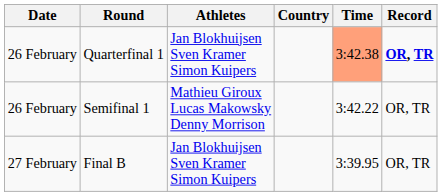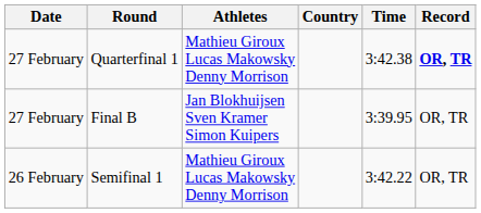 <table class="wikitable">
 <tr>
 <th>Date</th>
 <th>Round</th>
 <th>Athletes</th>
 <th>Country</th>
 <th>Time</th>
 <th>Record</th>
 </tr>
 <tr>
-<td>26 February</td>
+<td>27 February</td>
 <td>Quarterfinal 1</td>
+<td><a href='#'>Mathieu Giroux</a><br><a href='#'>Lucas Makowsky</a><br><a href='#'>Denny Morrison</a></td>
+<td></td>
+<td>3:42.38</td>
+<td><strong><a href='#'>OR</a>, <a href='#'>TR</a></strong></td>
+</tr>
+<tr>
+<td>27 February</td>
+<td>Final B</td>
 <td><a href='#'>Jan Blokhuijsen</a><br><a href='#'>Sven Kramer</a><br><a href='#'>Simon Kuipers</a></td>
 <td></td>
-<td style="background: lightsalmon;">3:42.38</td>
-<td><strong><a href='#'>OR</a>, <a href='#'>TR</a></strong></td>
+<td>3:39.95</td>
+<td>OR, TR</td>
 </tr>
 <tr>
 <td>26 February</td>
 <td>Semifinal 1</td>
 <td><a href='#'>Mathieu Giroux</a><br><a href='#'>Lucas Makowsky</a><br><a href='#'>Denny Morrison</a></td>
 <td></td>
 <td>3:42.22</td>
 <td>OR, TR</td>
 </tr>
-<tr>
-<td>27 February</td>
-<td>Final B</td>
-<td><a href='#'>Jan Blokhuijsen</a><br><a href='#'>Sven Kramer</a><br><a href='#'>Simon Kuipers</a></td>
-<td></td>
-<td>3:39.95</td>
-<td>OR, TR</td>
-</tr>
 </table>
